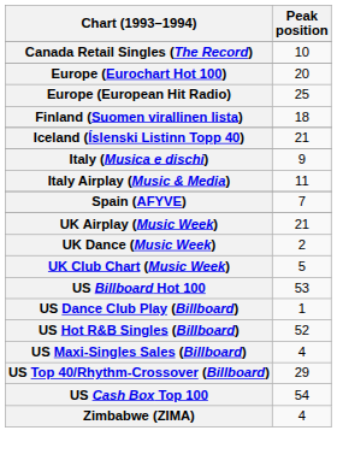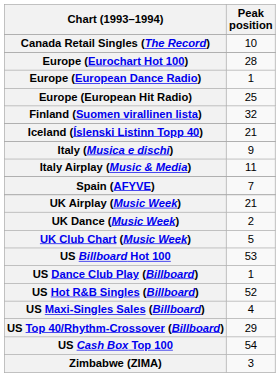 <table class="wikitable plainrowheaders sortable">
 <tr>
 <th>Chart (1993–1994)</th>
 <th>Peak<br>position</th>
 </tr>
 <tr>
 </tr>
 <tr>
 </tr>
 <tr>
 <th scope="row">Canada Retail Singles (<em><a href='#'>The Record</a></em>)</th>
 <td style="text-align:center;">10</td>
 </tr>
 <tr>
 </tr>
 <tr>
 <th scope="row">Europe (<a href='#'>Eurochart Hot 100</a>)</th>
-<td style="text-align:center;">20</td>
+<td style="text-align:center;">28</td>
+</tr>
+<tr>
+<th scope="row">Europe (<a href='#'>European Dance Radio</a>)</th>
+<td style="text-align:center;">1</td>
 </tr>
 <tr>
 <th scope="row">Europe (European Hit Radio)</th>
 <td style="text-align:center;">25</td>
 </tr>
 <tr>
 <th scope="row">Finland (<a href='#'>Suomen virallinen lista</a>)</th>
-<td style="text-align:center;">18</td>
+<td style="text-align:center;">32</td>
 </tr>
 <tr>
 </tr>
 <tr>
 </tr>
 <tr>
 <th scope="row">Iceland (<a href='#'>Íslenski Listinn Topp 40</a>)</th>
 <td style="text-align:center;">21</td>
 </tr>
 <tr>
 </tr>
 <tr>
 <th scope="row">Italy (<em><a href='#'>Musica e dischi</a></em>)</th>
 <td style="text-align:center;">9</td>
 </tr>
 <tr>
 <th scope="row">Italy Airplay (<em><a href='#'>Music & Media</a></em>)</th>
 <td style="text-align:center;">11</td>
 </tr>
 <tr>
 </tr>
 <tr>
 </tr>
 <tr>
 <th scope="row">Spain (<a href='#'>AFYVE</a>)</th>
 <td style="text-align:center;">7</td>
 </tr>
 <tr>
 </tr>
 <tr>
 </tr>
 <tr>
 </tr>
 <tr>
 <th scope="row">UK Airplay (<em><a href='#'>Music Week</a></em>)</th>
 <td style="text-align:center;">21</td>
 </tr>
 <tr>
 <th scope="row">UK Dance (<em><a href='#'>Music Week</a></em>)</th>
 <td style="text-align:center;">2</td>
 </tr>
 <tr>
 <th scope="row"><a href='#'>UK Club Chart</a> (<em><a href='#'>Music Week</a></em>)</th>
 <td style="text-align:center;">5</td>
 </tr>
 <tr>
 <th scope="row">US <a href='#'><em>Billboard</em> Hot 100</a></th>
 <td style="text-align:center;">53</td>
 </tr>
 <tr>
 <th scope="row">US <a href='#'>Dance Club Play</a> (<em><a href='#'>Billboard</a></em>)</th>
 <td style="text-align:center;">1</td>
 </tr>
 <tr>
 <th scope="row">US <a href='#'>Hot R&B Singles</a> (<em><a href='#'>Billboard</a></em>)</th>
 <td style="text-align:center;">52</td>
 </tr>
 <tr>
 <th scope="row">US <a href='#'>Maxi-Singles Sales</a> (<em><a href='#'>Billboard</a></em>)</th>
 <td style="text-align:center;">4</td>
 </tr>
 <tr>
 <th scope="row">US <a href='#'>Top 40/Rhythm-Crossover</a> (<em><a href='#'>Billboard</a></em>)</th>
 <td style="text-align:center;">29</td>
 </tr>
 <tr>
 <th scope="row">US <a href='#'><em>Cash Box</em> Top 100</a></th>
 <td style="text-align:center;">54</td>
 </tr>
 <tr>
 <th scope="row">Zimbabwe (ZIMA)</th>
-<td style="text-align:center;">4</td>
+<td style="text-align:center;">3</td>
 </tr>
 </table>
